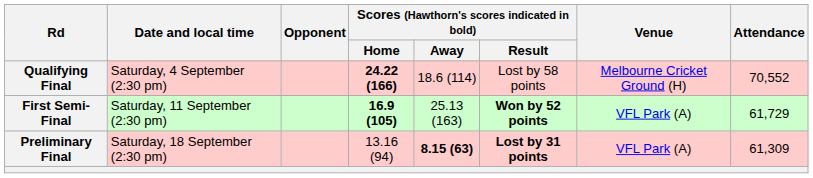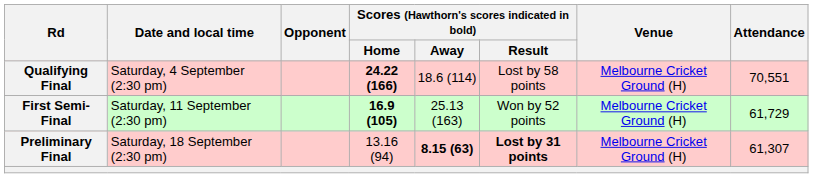 <table class="wikitable" style="font-size:90%; text-align:center; width: 100%; margin-left: auto; margin-right: auto">
 <tr>
 <th rowspan="2">Rd</th>
 <th rowspan="2">Date and local time</th>
 <th rowspan="2">Opponent</th>
 <th colspan="3">Scores <small>(Hawthorn's scores indicated in bold)</small></th>
 <th rowspan="2">Venue</th>
 <th rowspan="2">Attendance</th>
 </tr>
 <tr>
 <th>Home</th>
 <th>Away</th>
 <th>Result</th>
 </tr>
 <tr style="background:#fcc;">
 <th>Qualifying Final</th>
 <td align=left>Saturday, 4 September (2:30 pm)</td>
 <td align=left></td>
 <td><strong>24.22 (166)</strong></td>
 <td>18.6 (114)</td>
 <td>Lost by 58 points</td>
 <td><a href='#'>Melbourne Cricket Ground</a> (H)</td>
-<td>70,552</td>
+<td>70,551</td>
 </tr>
 <tr style="background:#cfc">
 <th>First Semi-Final</th>
 <td align=left>Saturday, 11 September (2:30 pm)</td>
 <td align=left></td>
 <td><strong>16.9 (105)</strong></td>
 <td>25.13 (163)</td>
-<td><strong>Won by 52 points</strong></td>
-<td><a href='#'>VFL Park</a> (A)</td>
+<td>Won by 52 points</td>
+<td><a href='#'>Melbourne Cricket Ground</a> (H)</td>
 <td>61,729</td>
 </tr>
 <tr style="background:#fcc;">
 <th>Preliminary Final</th>
 <td align=left>Saturday, 18 September (2:30 pm)</td>
 <td align=left></td>
 <td>13.16 (94)</td>
 <td><strong>8.15 (63)</strong></td>
 <td><strong>Lost by 31 points</strong></td>
-<td><a href='#'>VFL Park</a> (A)</td>
-<td>61,309</td>
+<td><a href='#'>Melbourne Cricket Ground</a> (H)</td>
+<td>61,307</td>
 </tr>
 <tr>
 <th colspan="8"></th>
 </tr>
 </table>
